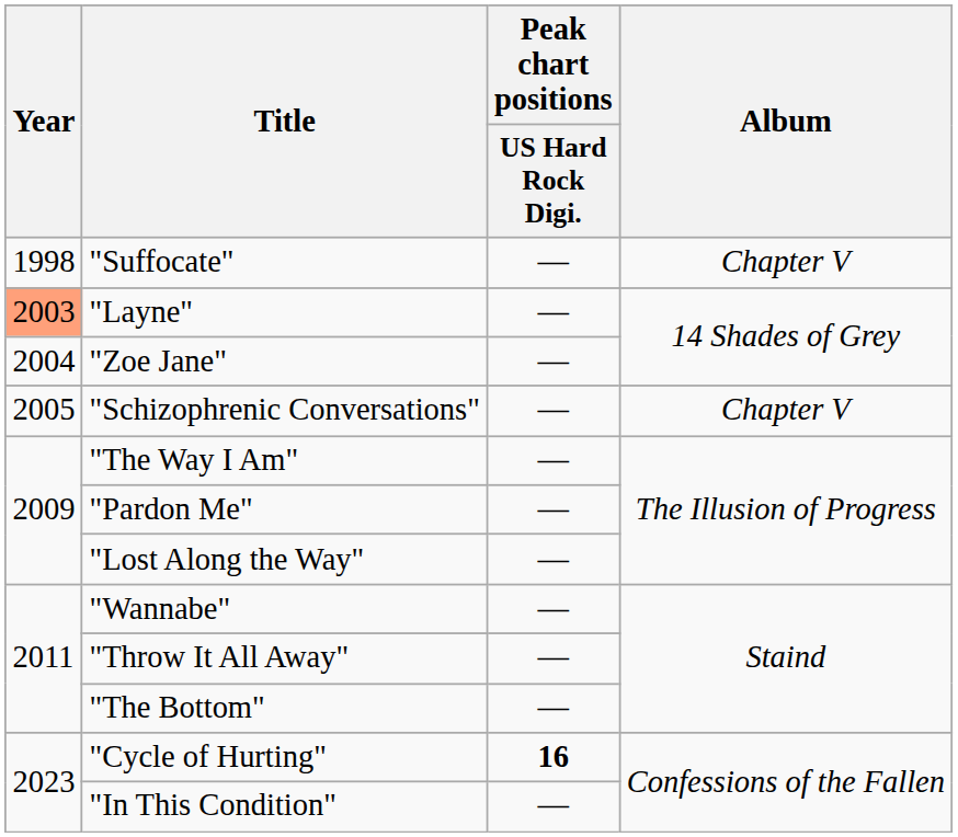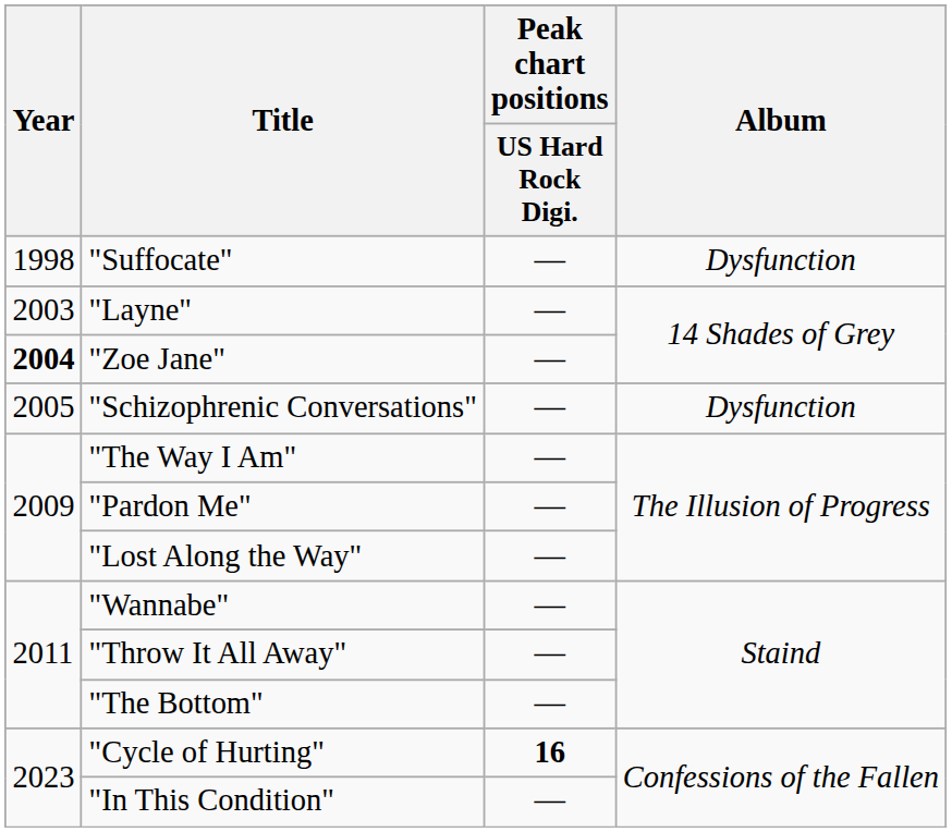 <table class="wikitable plainrowheaders" style="text-align:center;">
 <tr>
 <th scope="col" rowspan="2">Year</th>
 <th scope="col" rowspan="2">Title</th>
 <th scope="col">Peak chart positions</th>
 <th scope="col" rowspan="2">Album</th>
 </tr>
 <tr>
 <th scope="col" style="width:3em;font-size:90%;">US Hard Rock Digi.</th>
 </tr>
 <tr>
 <td align="left">1998</td>
 <td align="left">"Suffocate"</td>
 <td>—</td>
-<td><em>Chapter V</em></td>
+<td><em>Dysfunction</em></td>
 </tr>
 <tr>
-<td align="left" style="background: lightsalmon;">2003</td>
+<td align="left">2003</td>
 <td align="left">"Layne"</td>
 <td>—</td>
 <td rowspan="2"><em>14 Shades of Grey</em></td>
 </tr>
 <tr>
-<td align="left">2004</td>
+<td align="left"><strong>2004</strong></td>
 <td align="left">"Zoe Jane"</td>
 <td>—</td>
 </tr>
 <tr>
 <td align="left">2005</td>
 <td align="left">"Schizophrenic Conversations"</td>
 <td>—</td>
-<td><em>Chapter V</em></td>
+<td><em>Dysfunction</em></td>
 </tr>
 <tr>
 <td align="left" rowspan="3">2009</td>
 <td align="left">"The Way I Am"</td>
 <td>—</td>
 <td rowspan="3"><em>The Illusion of Progress</em></td>
 </tr>
 <tr>
 <td align="left">"Pardon Me"</td>
 <td>—</td>
 </tr>
 <tr>
 <td align="left">"Lost Along the Way"</td>
 <td>—</td>
 </tr>
 <tr>
 <td align="left" rowspan="3">2011</td>
 <td align="left">"Wannabe" </td>
 <td>—</td>
 <td rowspan="3"><em>Staind</em></td>
 </tr>
 <tr>
 <td align="left">"Throw It All Away"</td>
 <td>—</td>
 </tr>
 <tr>
 <td align="left">"The Bottom"</td>
 <td>—</td>
 </tr>
 <tr>
 <td align="left" rowspan="2">2023</td>
 <td align="left">"Cycle of Hurting"</td>
 <td><strong>16</strong></td>
 <td rowspan="2"><em>Confessions of the Fallen</em></td>
 </tr>
 <tr>
 <td align="left">"In This Condition"</td>
 <td>—</td>
 </tr>
 </table>
